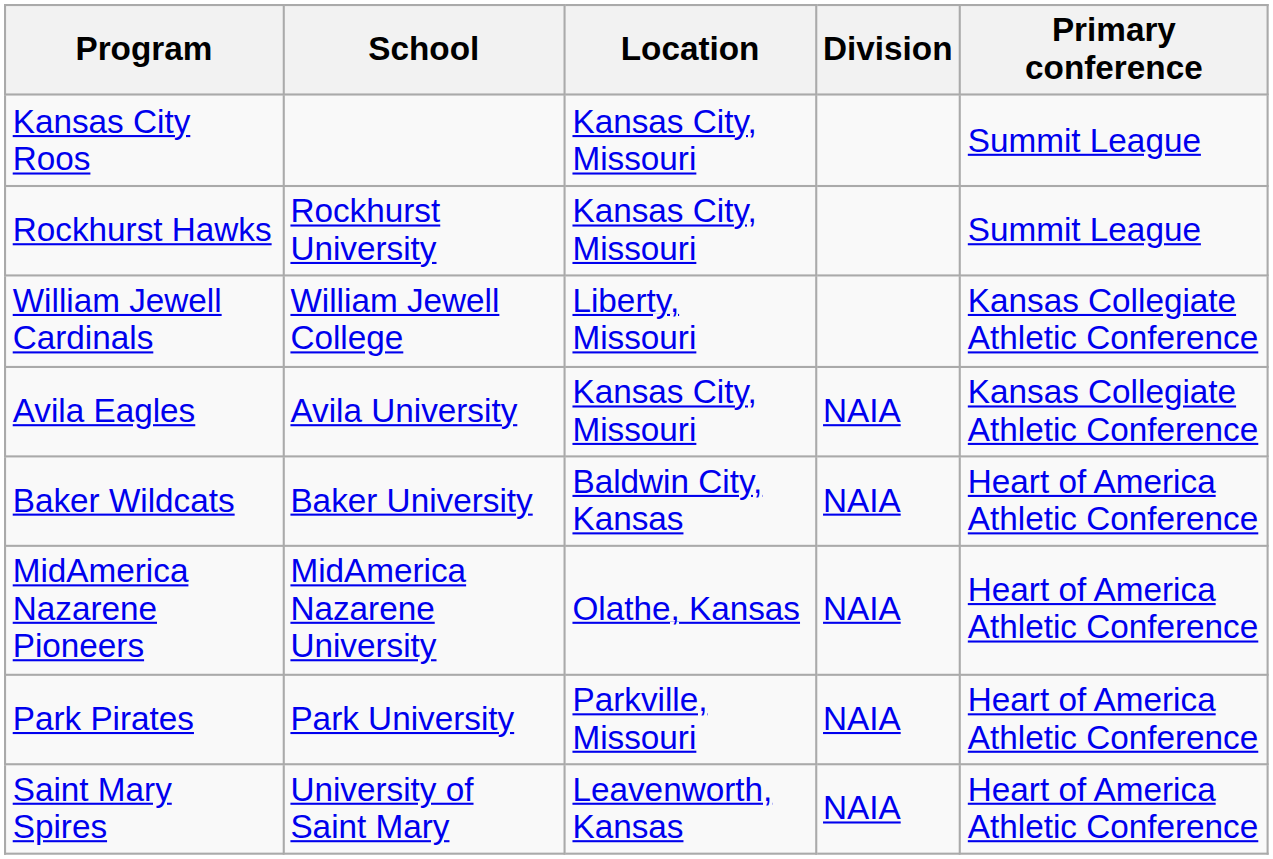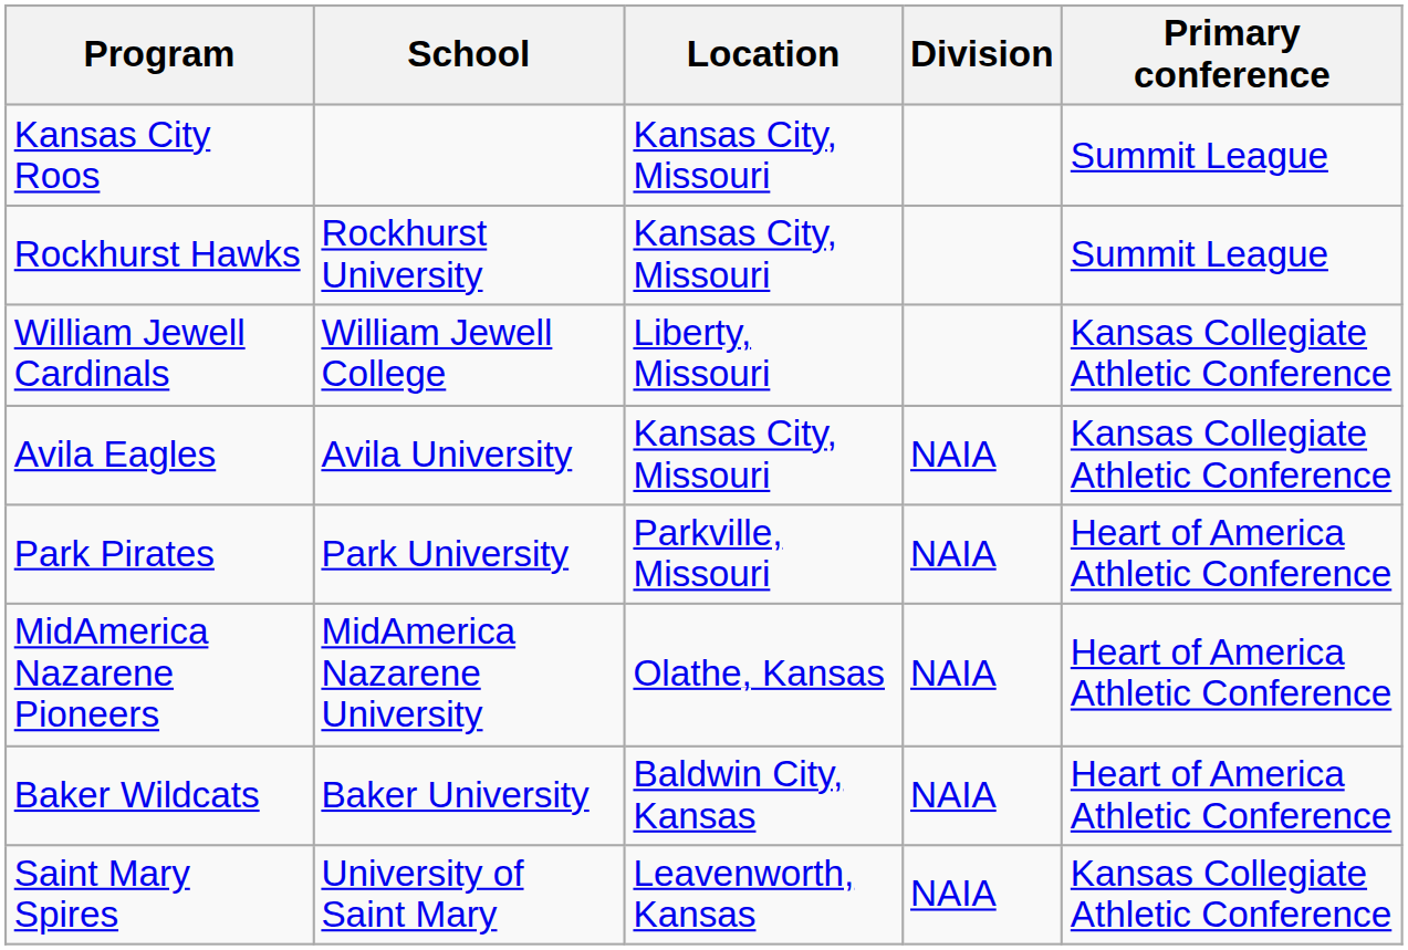 <table class="wikitable">
 <tr>
 <th>Program</th>
 <th>School</th>
 <th>Location</th>
 <th>Division</th>
 <th>Primary conference</th>
 </tr>
 <tr>
 <td><a href='#'>Kansas City Roos</a></td>
 <td></td>
 <td><a href='#'>Kansas City, Missouri</a></td>
 <td></td>
 <td><a href='#'>Summit League</a></td>
 </tr>
 <tr>
 <td><a href='#'>Rockhurst Hawks</a></td>
 <td><a href='#'>Rockhurst University</a></td>
 <td><a href='#'>Kansas City, Missouri</a></td>
 <td></td>
 <td><a href='#'>Summit League</a></td>
 </tr>
 <tr>
 <td><a href='#'>William Jewell Cardinals</a></td>
 <td><a href='#'>William Jewell College</a></td>
 <td><a href='#'>Liberty, Missouri</a></td>
 <td></td>
 <td><a href='#'>Kansas Collegiate Athletic Conference</a></td>
 </tr>
 <tr>
 <td><a href='#'>Avila Eagles</a></td>
 <td><a href='#'>Avila University</a></td>
 <td><a href='#'>Kansas City, Missouri</a></td>
 <td><a href='#'>NAIA</a></td>
 <td><a href='#'>Kansas Collegiate Athletic Conference</a></td>
 </tr>
 <tr>
-<td><a href='#'>Baker Wildcats</a></td>
-<td><a href='#'>Baker University</a></td>
-<td><a href='#'>Baldwin City, Kansas</a></td>
+<td><a href='#'>Park Pirates</a></td>
+<td><a href='#'>Park University</a></td>
+<td><a href='#'>Parkville, Missouri</a></td>
 <td><a href='#'>NAIA</a></td>
 <td><a href='#'>Heart of America Athletic Conference</a></td>
 </tr>
 <tr>
 <td><a href='#'>MidAmerica Nazarene Pioneers</a></td>
 <td><a href='#'>MidAmerica Nazarene University</a></td>
 <td><a href='#'>Olathe, Kansas</a></td>
 <td><a href='#'>NAIA</a></td>
 <td><a href='#'>Heart of America Athletic Conference</a></td>
 </tr>
 <tr>
-<td><a href='#'>Park Pirates</a></td>
-<td><a href='#'>Park University</a></td>
-<td><a href='#'>Parkville, Missouri</a></td>
+<td><a href='#'>Baker Wildcats</a></td>
+<td><a href='#'>Baker University</a></td>
+<td><a href='#'>Baldwin City, Kansas</a></td>
 <td><a href='#'>NAIA</a></td>
 <td><a href='#'>Heart of America Athletic Conference</a></td>
 </tr>
 <tr>
 <td><a href='#'>Saint Mary Spires</a></td>
 <td><a href='#'>University of Saint Mary</a></td>
 <td><a href='#'>Leavenworth, Kansas</a></td>
 <td><a href='#'>NAIA</a></td>
-<td><a href='#'>Heart of America Athletic Conference</a></td>
+<td><a href='#'>Kansas Collegiate Athletic Conference</a></td>
 </tr>
 </table>
